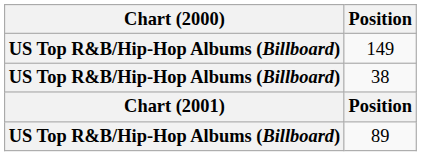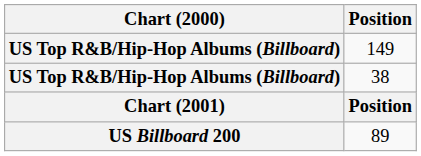 <table class="wikitable plainrowheaders">
 <tr>
 <th scope="col">Chart (2000)</th>
 <th scope="col">Position</th>
 </tr>
 <tr>
 <th scope="row">US Top R&B/Hip-Hop Albums (<em>Billboard</em>)</th>
 <td style="text-align:center;">149</td>
 </tr>
 <tr>
 <th scope="row">US Top R&B/Hip-Hop Albums (<em>Billboard</em>)</th>
 <td style="text-align:center;">38</td>
 </tr>
 <tr>
 <th scope="col">Chart (2001)</th>
 <th scope="col">Position</th>
 </tr>
 <tr>
-<th scope="row">US Top R&B/Hip-Hop Albums (<em>Billboard</em>)</th>
+<th scope="row">US <em>Billboard</em> 200</th>
 <td style="text-align:center;">89</td>
 </tr>
 </table>
